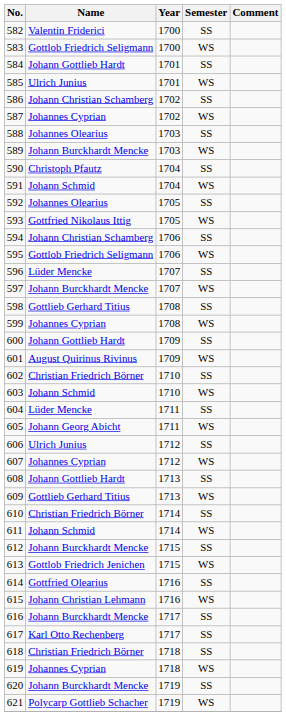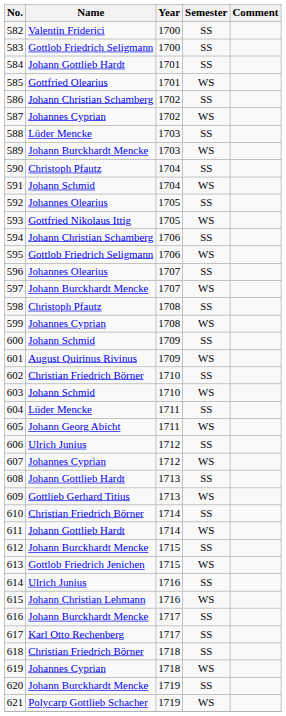 <table class="wikitable">
 <tr>
 <th bgcolor="silver">No.</th>
 <th bgcolor="silver">Name</th>
 <th bgcolor="silver">Year</th>
 <th bgcolor="silver">Semester</th>
 <th bgcolor="silver">Comment</th>
 </tr>
 <tr>
 <td>582</td>
 <td><a href='#'>Valentin Friderici</a></td>
 <td>1700</td>
 <td align="center">SS</td>
 <td></td>
 </tr>
 <tr>
 <td>583</td>
 <td><a href='#'>Gottlob Friedrich Seligmann</a></td>
 <td>1700</td>
-<td align="center">WS</td>
+<td align="center">SS</td>
 <td></td>
 </tr>
 <tr>
 <td>584</td>
 <td><a href='#'>Johann Gottlieb Hardt</a></td>
 <td>1701</td>
 <td align="center">SS</td>
 <td></td>
 </tr>
 <tr>
 <td>585</td>
-<td><a href='#'>Ulrich Junius</a></td>
+<td><a href='#'>Gottfried Olearius</a></td>
 <td>1701</td>
 <td align="center">WS</td>
 <td></td>
 </tr>
 <tr>
 <td>586</td>
 <td><a href='#'>Johann Christian Schamberg</a></td>
 <td>1702</td>
 <td align="center">SS</td>
 <td></td>
 </tr>
 <tr>
 <td>587</td>
 <td><a href='#'>Johannes Cyprian</a></td>
 <td>1702</td>
 <td align="center">WS</td>
 <td></td>
 </tr>
 <tr>
 <td>588</td>
-<td><a href='#'>Johannes Olearius</a></td>
+<td><a href='#'>Lüder Mencke</a></td>
 <td>1703</td>
 <td align="center">SS</td>
 <td></td>
 </tr>
 <tr>
 <td>589</td>
 <td><a href='#'>Johann Burckhardt Mencke</a></td>
 <td>1703</td>
 <td align="center">WS</td>
 <td></td>
 </tr>
 <tr>
 <td>590</td>
 <td><a href='#'>Christoph Pfautz</a></td>
 <td>1704</td>
 <td align="center">SS</td>
 <td></td>
 </tr>
 <tr>
 <td>591</td>
 <td><a href='#'>Johann Schmid</a></td>
 <td>1704</td>
 <td align="center">WS</td>
 <td></td>
 </tr>
 <tr>
 <td>592</td>
 <td><a href='#'>Johannes Olearius</a></td>
 <td>1705</td>
 <td align="center">SS</td>
 <td></td>
 </tr>
 <tr>
 <td>593</td>
 <td><a href='#'>Gottfried Nikolaus Ittig</a></td>
 <td>1705</td>
 <td align="center">WS</td>
 <td></td>
 </tr>
 <tr>
 <td>594</td>
 <td><a href='#'>Johann Christian Schamberg</a></td>
 <td>1706</td>
 <td align="center">SS</td>
 <td></td>
 </tr>
 <tr>
 <td>595</td>
 <td><a href='#'>Gottlob Friedrich Seligmann</a></td>
 <td>1706</td>
 <td align="center">WS</td>
 <td></td>
 </tr>
 <tr>
 <td>596</td>
-<td><a href='#'>Lüder Mencke</a></td>
+<td><a href='#'>Johannes Olearius</a></td>
 <td>1707</td>
 <td align="center">SS</td>
 <td></td>
 </tr>
 <tr>
 <td>597</td>
 <td><a href='#'>Johann Burckhardt Mencke</a></td>
 <td>1707</td>
 <td align="center">WS</td>
 <td></td>
 </tr>
 <tr>
 <td>598</td>
-<td><a href='#'>Gottlieb Gerhard Titius</a></td>
+<td><a href='#'>Christoph Pfautz</a></td>
 <td>1708</td>
 <td align="center">SS</td>
 <td></td>
 </tr>
 <tr>
 <td>599</td>
 <td><a href='#'>Johannes Cyprian</a></td>
 <td>1708</td>
 <td align="center">WS</td>
 <td></td>
 </tr>
 <tr>
 <td>600</td>
-<td><a href='#'>Johann Gottlieb Hardt</a></td>
+<td><a href='#'>Johann Schmid</a></td>
 <td>1709</td>
 <td align="center">SS</td>
 <td></td>
 </tr>
 <tr>
 <td>601</td>
 <td><a href='#'>August Quirinus Rivinus</a></td>
 <td>1709</td>
 <td align="center">WS</td>
 <td></td>
 </tr>
 <tr>
 <td>602</td>
 <td><a href='#'>Christian Friedrich Börner</a></td>
 <td>1710</td>
 <td align="center">SS</td>
 <td></td>
 </tr>
 <tr>
 <td>603</td>
 <td><a href='#'>Johann Schmid</a></td>
 <td>1710</td>
 <td align="center">WS</td>
 <td></td>
 </tr>
 <tr>
 <td>604</td>
 <td><a href='#'>Lüder Mencke</a></td>
 <td>1711</td>
 <td align="center">SS</td>
 <td></td>
 </tr>
 <tr>
 <td>605</td>
 <td><a href='#'>Johann Georg Abicht</a></td>
 <td>1711</td>
 <td align="center">WS</td>
 <td></td>
 </tr>
 <tr>
 <td>606</td>
 <td><a href='#'>Ulrich Junius</a></td>
 <td>1712</td>
 <td align="center">SS</td>
 <td></td>
 </tr>
 <tr>
 <td>607</td>
 <td><a href='#'>Johannes Cyprian</a></td>
 <td>1712</td>
 <td align="center">WS</td>
 <td></td>
 </tr>
 <tr>
 <td>608</td>
 <td><a href='#'>Johann Gottlieb Hardt</a></td>
 <td>1713</td>
 <td align="center">SS</td>
 <td></td>
 </tr>
 <tr>
 <td>609</td>
 <td><a href='#'>Gottlieb Gerhard Titius</a></td>
 <td>1713</td>
 <td align="center">WS</td>
 <td></td>
 </tr>
 <tr>
 <td>610</td>
 <td><a href='#'>Christian Friedrich Börner</a></td>
 <td>1714</td>
 <td align="center">SS</td>
 <td></td>
 </tr>
 <tr>
 <td>611</td>
-<td><a href='#'>Johann Schmid</a></td>
+<td><a href='#'>Johann Gottlieb Hardt</a></td>
 <td>1714</td>
 <td align="center">WS</td>
 <td></td>
 </tr>
 <tr>
 <td>612</td>
 <td><a href='#'>Johann Burckhardt Mencke</a></td>
 <td>1715</td>
 <td align="center">SS</td>
 <td></td>
 </tr>
 <tr>
 <td>613</td>
 <td><a href='#'>Gottlob Friedrich Jenichen</a></td>
 <td>1715</td>
 <td align="center">WS</td>
 <td></td>
 </tr>
 <tr>
 <td>614</td>
-<td><a href='#'>Gottfried Olearius</a></td>
+<td><a href='#'>Ulrich Junius</a></td>
 <td>1716</td>
 <td align="center">SS</td>
 <td></td>
 </tr>
 <tr>
 <td>615</td>
 <td><a href='#'>Johann Christian Lehmann</a></td>
 <td>1716</td>
 <td align="center">WS</td>
 <td></td>
 </tr>
 <tr>
 <td>616</td>
 <td><a href='#'>Johann Burckhardt Mencke</a></td>
 <td>1717</td>
 <td align="center">SS</td>
 <td></td>
 </tr>
 <tr>
 <td>617</td>
 <td><a href='#'>Karl Otto Rechenberg</a></td>
 <td>1717</td>
 <td align="center">SS</td>
 <td></td>
 </tr>
 <tr>
 <td>618</td>
 <td><a href='#'>Christian Friedrich Börner</a></td>
 <td>1718</td>
 <td align="center">SS</td>
 <td></td>
 </tr>
 <tr>
 <td>619</td>
 <td><a href='#'>Johannes Cyprian</a></td>
 <td>1718</td>
 <td align="center">WS</td>
 <td></td>
 </tr>
 <tr>
 <td>620</td>
 <td><a href='#'>Johann Burckhardt Mencke</a></td>
 <td>1719</td>
 <td align="center">SS</td>
 <td></td>
 </tr>
 <tr>
 <td>621</td>
 <td><a href='#'>Polycarp Gottlieb Schacher</a></td>
 <td>1719</td>
 <td align="center">WS</td>
 <td></td>
 </tr>
 <tr>
 </tr>
 </table>
